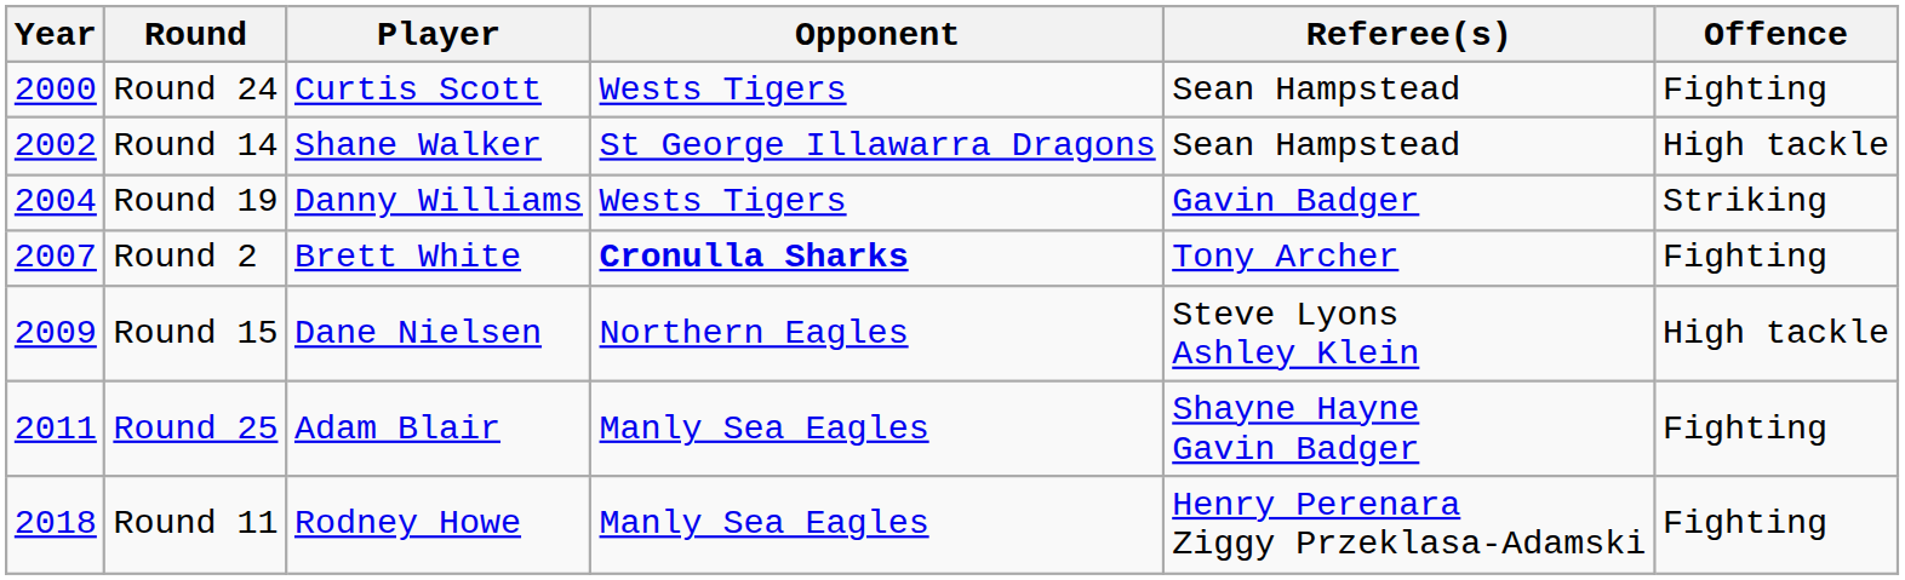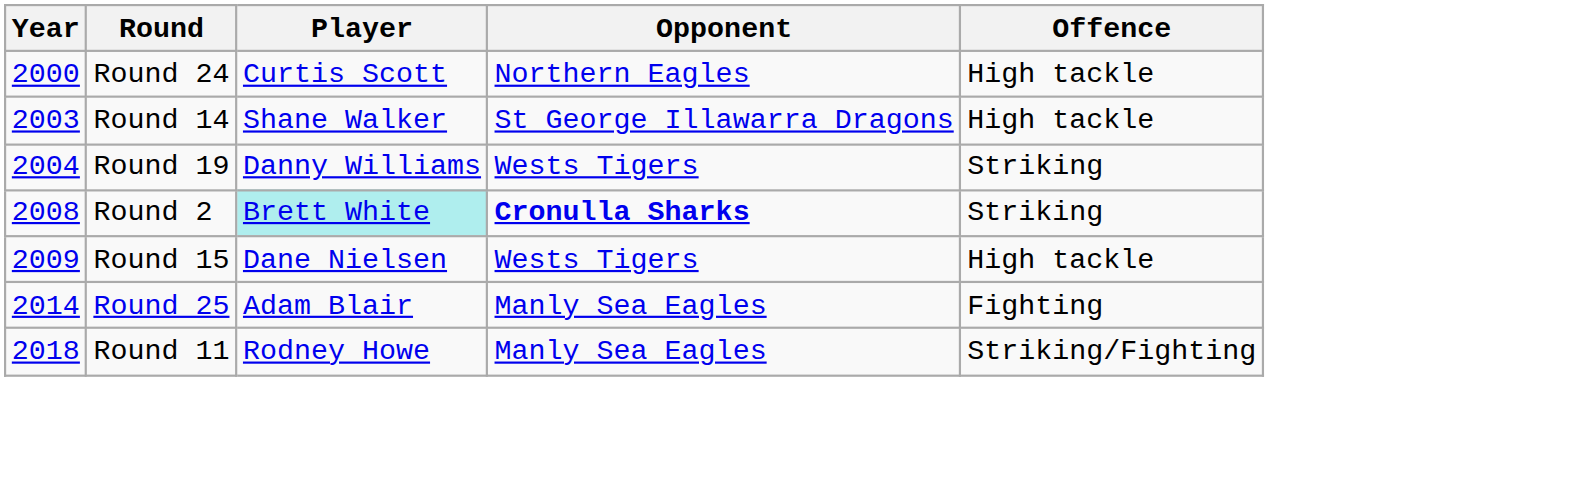 <table class="wikitable">
 <tr>
 <th>Year</th>
 <th>Round</th>
 <th>Player</th>
 <th>Opponent</th>
-<th>Referee(s)</th>
 <th>Offence</th>
 </tr>
 <tr>
 <td><a href='#'>2000</a></td>
 <td>Round 24</td>
 <td><a href='#'>Curtis Scott</a></td>
-<td><a href='#'>Wests Tigers</a></td>
-<td>Sean Hampstead</td>
-<td>Fighting</td>
+<td><a href='#'>Northern Eagles</a></td>
+<td>High tackle</td>
 </tr>
 <tr>
-<td><a href='#'>2002</a></td>
+<td><a href='#'>2003</a></td>
 <td>Round 14</td>
 <td><a href='#'>Shane Walker</a></td>
 <td><a href='#'>St George Illawarra Dragons</a></td>
-<td>Sean Hampstead</td>
 <td>High tackle</td>
 </tr>
 <tr>
 <td><a href='#'>2004</a></td>
 <td>Round 19</td>
 <td><a href='#'>Danny Williams</a></td>
 <td><a href='#'>Wests Tigers</a></td>
-<td><a href='#'>Gavin Badger</a></td>
 <td>Striking</td>
 </tr>
 <tr>
-<td><a href='#'>2007</a></td>
+<td><a href='#'>2008</a></td>
 <td>Round 2</td>
-<td><a href='#'>Brett White</a></td>
+<td style="background: paleturquoise;"><a href='#'>Brett White</a></td>
 <td><strong><a href='#'>Cronulla Sharks</a></strong></td>
-<td><a href='#'>Tony Archer</a></td>
-<td>Fighting</td>
+<td>Striking</td>
 </tr>
 <tr>
 <td><a href='#'>2009</a></td>
 <td>Round 15</td>
 <td><a href='#'>Dane Nielsen</a></td>
-<td><a href='#'>Northern Eagles</a></td>
-<td>Steve Lyons<br><a href='#'>Ashley Klein</a></td>
+<td><a href='#'>Wests Tigers</a></td>
 <td>High tackle</td>
 </tr>
 <tr>
-<td><a href='#'>2011</a></td>
+<td><a href='#'>2014</a></td>
 <td><a href='#'>Round 25</a></td>
 <td><a href='#'>Adam Blair</a></td>
 <td><a href='#'>Manly Sea Eagles</a></td>
-<td><a href='#'>Shayne Hayne</a><br><a href='#'>Gavin Badger</a></td>
 <td>Fighting</td>
 </tr>
 <tr>
 <td><a href='#'>2018</a></td>
 <td>Round 11</td>
 <td><a href='#'>Rodney Howe</a></td>
 <td><a href='#'>Manly Sea Eagles</a></td>
-<td><a href='#'>Henry Perenara</a><br>Ziggy Przeklasa-Adamski</td>
-<td>Fighting</td>
+<td>Striking/Fighting</td>
 </tr>
 </table>
